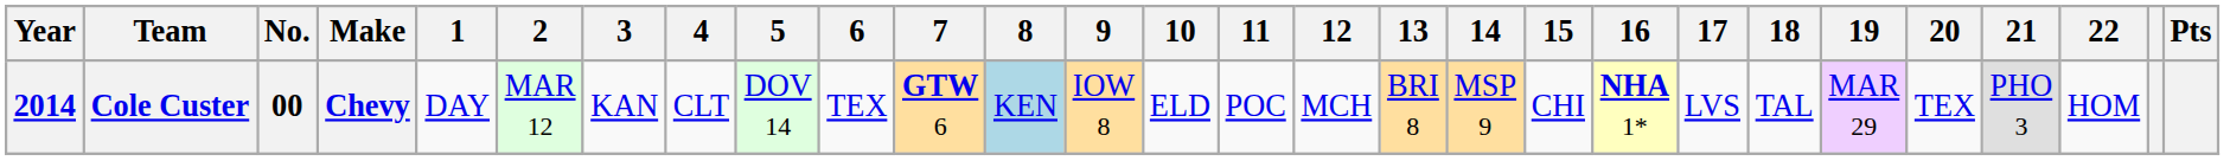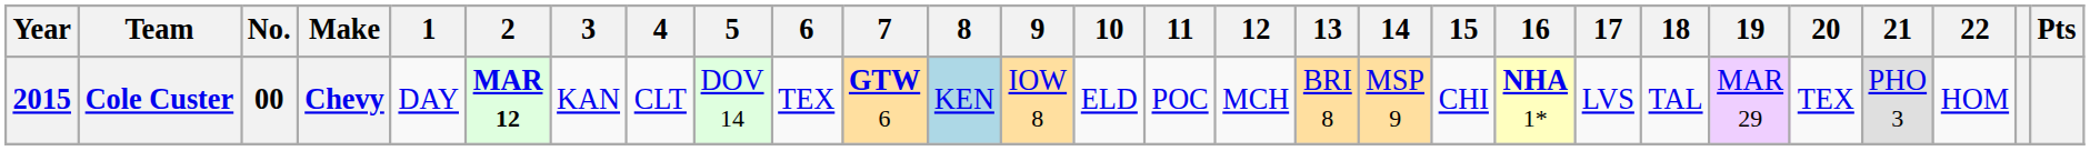 <table class="wikitable" style="text-align:center; font-size:75%">
 <tr>
 <th>Year</th>
 <th>Team</th>
 <th>No.</th>
 <th>Make</th>
 <th>1</th>
 <th>2</th>
 <th>3</th>
 <th>4</th>
 <th>5</th>
 <th>6</th>
 <th>7</th>
 <th>8</th>
 <th>9</th>
 <th>10</th>
 <th>11</th>
 <th>12</th>
 <th>13</th>
 <th>14</th>
 <th>15</th>
 <th>16</th>
 <th>17</th>
 <th>18</th>
 <th>19</th>
 <th>20</th>
 <th>21</th>
 <th>22</th>
 <th></th>
 <th>Pts</th>
 </tr>
 <tr>
-<th><a href='#'>2014</a></th>
+<th><a href='#'>2015</a></th>
 <th><a href='#'>Cole Custer</a></th>
 <th>00</th>
 <th><a href='#'>Chevy</a></th>
 <td><a href='#'>DAY</a></td>
-<td style="background:#DFFFDF;"><a href='#'>MAR</a><br><small>12</small></td>
+<td style="background:#DFFFDF;"><strong><a href='#'>MAR</a><br><small>12</small></strong></td>
 <td><a href='#'>KAN</a></td>
 <td><a href='#'>CLT</a></td>
 <td style="background:#DFFFDF;"><a href='#'>DOV</a><br><small>14</small></td>
 <td><a href='#'>TEX</a></td>
 <td style="background:#FFDF9F;"><strong><a href='#'>GTW</a></strong><br><small>6</small></td>
 <td style="background: lightblue;"><a href='#'>KEN</a></td>
 <td style="background:#FFDF9F;"><a href='#'>IOW</a><br><small>8</small></td>
 <td><a href='#'>ELD</a></td>
 <td><a href='#'>POC</a></td>
 <td><a href='#'>MCH</a></td>
 <td style="background:#FFDF9F;"><a href='#'>BRI</a><br><small>8</small></td>
 <td style="background:#FFDF9F;"><a href='#'>MSP</a><br><small>9</small></td>
 <td><a href='#'>CHI</a></td>
 <td style="background:#FFFFBF;"><strong><a href='#'>NHA</a></strong><br><small>1*</small></td>
 <td><a href='#'>LVS</a></td>
 <td><a href='#'>TAL</a></td>
 <td style="background:#EFCFFF;"><a href='#'>MAR</a><br><small>29</small></td>
 <td><a href='#'>TEX</a></td>
 <td style="background:#DFDFDF;"><a href='#'>PHO</a><br><small>3</small></td>
 <td><a href='#'>HOM</a></td>
 <th></th>
 <th></th>
 </tr>
 <tr>
 </tr>
 </table>
